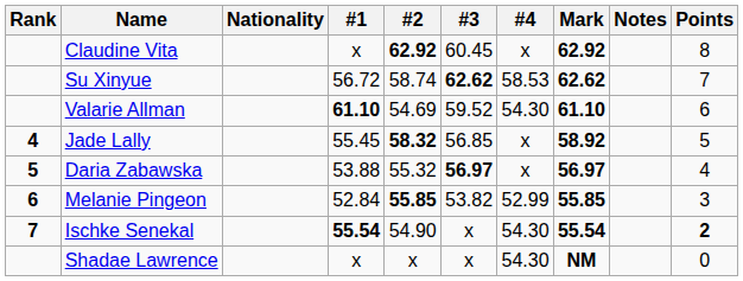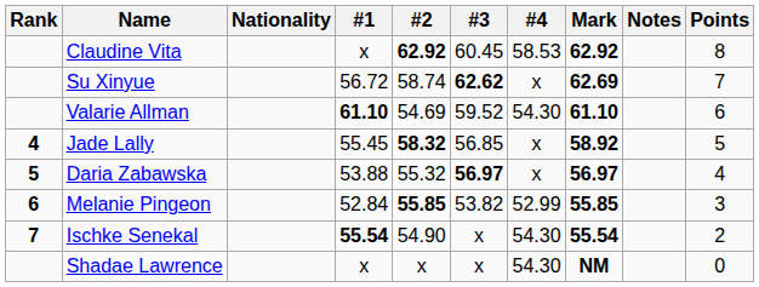 <table class="wikitable sortable" style="text-align:center">
 <tr>
 <th>Rank</th>
 <th>Name</th>
 <th>Nationality</th>
 <th>#1</th>
 <th>#2</th>
 <th>#3</th>
 <th>#4</th>
 <th>Mark</th>
 <th>Notes</th>
 <th>Points</th>
 </tr>
 <tr>
 <td></td>
 <td align=left><a href='#'>Claudine Vita</a></td>
 <td align=left></td>
 <td>x</td>
 <td><strong>62.92</strong></td>
 <td>60.45</td>
-<td>x</td>
+<td>58.53</td>
 <td><strong>62.92</strong></td>
 <td></td>
 <td>8</td>
 </tr>
 <tr>
 <td></td>
 <td align=left><a href='#'>Su Xinyue</a></td>
 <td align=left></td>
 <td>56.72</td>
 <td>58.74</td>
 <td><strong>62.62</strong></td>
-<td>58.53</td>
-<td><strong>62.62</strong></td>
+<td>x</td>
+<td><strong>62.69</strong></td>
 <td></td>
 <td>7</td>
 </tr>
 <tr>
 <td></td>
 <td align=left><a href='#'>Valarie Allman</a></td>
 <td align=left></td>
 <td><strong>61.10</strong></td>
 <td>54.69</td>
 <td>59.52</td>
 <td>54.30</td>
 <td><strong>61.10</strong></td>
 <td></td>
 <td>6</td>
 </tr>
 <tr>
 <td><strong>4</strong></td>
 <td align=left><a href='#'>Jade Lally</a></td>
 <td align=left></td>
 <td>55.45</td>
 <td><strong>58.32</strong></td>
 <td>56.85</td>
 <td>x</td>
 <td><strong>58.92</strong></td>
 <td></td>
 <td>5</td>
 </tr>
 <tr>
 <td><strong>5</strong></td>
 <td align=left><a href='#'>Daria Zabawska</a></td>
 <td align=left></td>
 <td>53.88</td>
 <td>55.32</td>
 <td><strong>56.97</strong></td>
 <td>x</td>
 <td><strong>56.97</strong></td>
 <td></td>
 <td>4</td>
 </tr>
 <tr>
 <td><strong>6</strong></td>
 <td align=left><a href='#'>Melanie Pingeon</a></td>
 <td align=left></td>
 <td>52.84</td>
 <td><strong>55.85</strong></td>
 <td>53.82</td>
 <td>52.99</td>
 <td><strong>55.85</strong></td>
 <td></td>
 <td>3</td>
 </tr>
 <tr>
 <td><strong>7</strong></td>
 <td align=left><a href='#'>Ischke Senekal</a></td>
 <td align=left></td>
 <td><strong>55.54</strong></td>
 <td>54.90</td>
 <td>x</td>
 <td>54.30</td>
 <td><strong>55.54</strong></td>
 <td></td>
-<td><strong>2</strong></td>
+<td>2</td>
 </tr>
 <tr>
 <td></td>
 <td align=left><a href='#'>Shadae Lawrence</a></td>
 <td align=left></td>
 <td>x</td>
 <td>x</td>
 <td>x</td>
 <td>54.30</td>
 <td><strong>NM </strong></td>
 <td></td>
 <td>0</td>
 </tr>
 </table>
